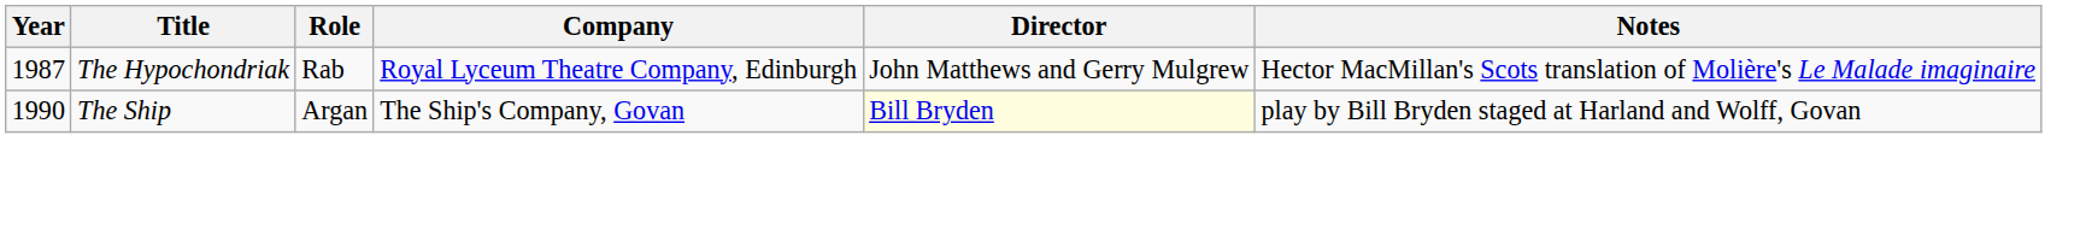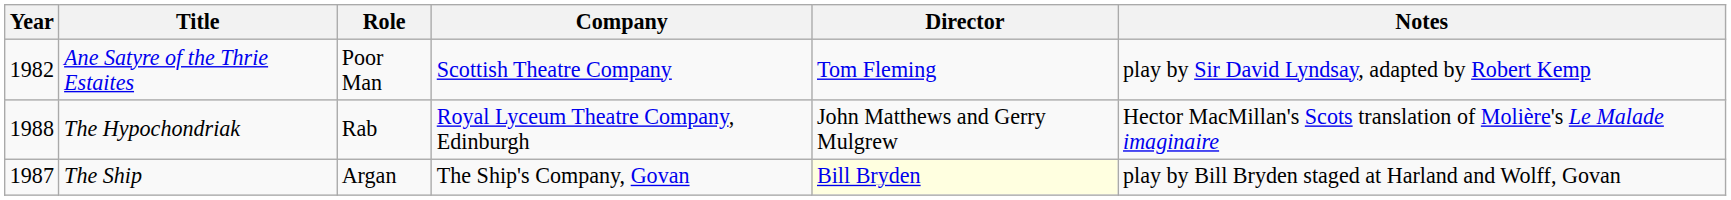 <table class="wikitable">
 <tr>
 <th>Year</th>
 <th>Title</th>
 <th>Role</th>
 <th>Company</th>
 <th>Director</th>
 <th>Notes</th>
 </tr>
 <tr>
-<td>1987</td>
+<td>1982</td>
+<td><em><a href='#'>Ane Satyre of the Thrie Estaites</a></em></td>
+<td>Poor Man</td>
+<td><a href='#'>Scottish Theatre Company</a></td>
+<td><a href='#'>Tom Fleming</a></td>
+<td>play by <a href='#'>Sir David Lyndsay</a>, adapted by <a href='#'>Robert Kemp</a></td>
+</tr>
+<tr>
+<td>1988</td>
 <td><em>The Hypochondriak</em></td>
 <td>Rab</td>
 <td><a href='#'>Royal Lyceum Theatre Company</a>, Edinburgh</td>
 <td>John Matthews and Gerry Mulgrew</td>
 <td>Hector MacMillan's <a href='#'>Scots</a> translation of <a href='#'>Molière</a>'s <em><a href='#'>Le Malade imaginaire</a></em></td>
 </tr>
 <tr>
-<td>1990</td>
+<td>1987</td>
 <td><em>The Ship</em></td>
 <td>Argan</td>
 <td>The Ship's Company, <a href='#'>Govan</a></td>
 <td style="background: lightyellow;"><a href='#'>Bill Bryden</a></td>
 <td>play by Bill Bryden staged at Harland and Wolff, Govan</td>
 </tr>
 </table>
